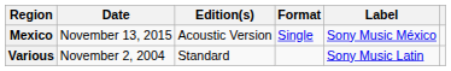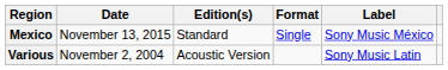 <table class="wikitable plainrowheaders">
 <tr>
 <th scope="col">Region</th>
 <th scope="col">Date</th>
 <th scope="col">Edition(s)</th>
 <th scope="col">Format</th>
 <th scope="col">Label</th>
 <th scope="col"></th>
 </tr>
 <tr>
 <th scope="row">Mexico</th>
 <td>November 13, 2015</td>
-<td>Acoustic Version</td>
+<td>Standard</td>
 <td><a href='#'>Single</a></td>
 <td><a href='#'>Sony Music México</a></td>
 <td></td>
 </tr>
 <tr>
 <th scope="row">Various</th>
 <td>November 2, 2004</td>
-<td>Standard</td>
+<td>Acoustic Version</td>
 <td></td>
 <td><a href='#'>Sony Music Latin</a></td>
 <td></td>
 </tr>
 </table>
